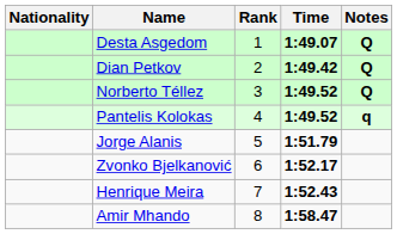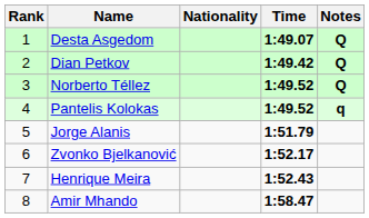 <table class="wikitable sortable" style="text-align:center">
 <tr>
+<th>Rank</th>
+<th>Name</th>
 <th>Nationality</th>
-<th>Name</th>
-<th>Rank</th>
 <th>Time</th>
 <th>Notes</th>
 </tr>
 <tr bgcolor=ccffcc>
+<td>1</td>
+<td align=left><a href='#'>Desta Asgedom</a></td>
 <td align=left></td>
-<td align=left><a href='#'>Desta Asgedom</a></td>
-<td>1</td>
 <td><strong>1:49.07</strong></td>
 <td><strong>Q</strong></td>
 </tr>
 <tr bgcolor=ccffcc>
+<td>2</td>
+<td align=left><a href='#'>Dian Petkov</a></td>
 <td align=left></td>
-<td align=left><a href='#'>Dian Petkov</a></td>
-<td>2</td>
 <td><strong>1:49.42</strong></td>
 <td><strong>Q</strong></td>
 </tr>
 <tr bgcolor=ccffcc>
+<td>3</td>
+<td align=left><a href='#'>Norberto Téllez</a></td>
 <td align=left></td>
-<td align=left><a href='#'>Norberto Téllez</a></td>
-<td>3</td>
 <td><strong>1:49.52</strong></td>
 <td><strong>Q</strong></td>
 </tr>
 <tr bgcolor=ddffdd>
+<td>4</td>
+<td align=left><a href='#'>Pantelis Kolokas</a></td>
 <td align=left></td>
-<td align=left><a href='#'>Pantelis Kolokas</a></td>
-<td>4</td>
 <td><strong>1:49.52</strong></td>
 <td><strong>q</strong></td>
 </tr>
 <tr>
+<td>5</td>
+<td align=left><a href='#'>Jorge Alanis</a></td>
 <td align=left></td>
-<td align=left><a href='#'>Jorge Alanis</a></td>
-<td>5</td>
 <td><strong>1:51.79</strong></td>
 <td></td>
 </tr>
 <tr>
+<td>6</td>
+<td align=left><a href='#'>Zvonko Bjelkanović</a></td>
 <td align=left></td>
-<td align=left><a href='#'>Zvonko Bjelkanović</a></td>
-<td>6</td>
 <td><strong>1:52.17</strong></td>
 <td></td>
 </tr>
 <tr>
+<td>7</td>
+<td align=left><a href='#'>Henrique Meira</a></td>
 <td align=left></td>
-<td align=left><a href='#'>Henrique Meira</a></td>
-<td>7</td>
 <td><strong>1:52.43</strong></td>
 <td></td>
 </tr>
 <tr>
+<td>8</td>
+<td align=left><a href='#'>Amir Mhando</a></td>
 <td align=left></td>
-<td align=left><a href='#'>Amir Mhando</a></td>
-<td>8</td>
 <td><strong>1:58.47</strong></td>
 <td></td>
 </tr>
 </table>
